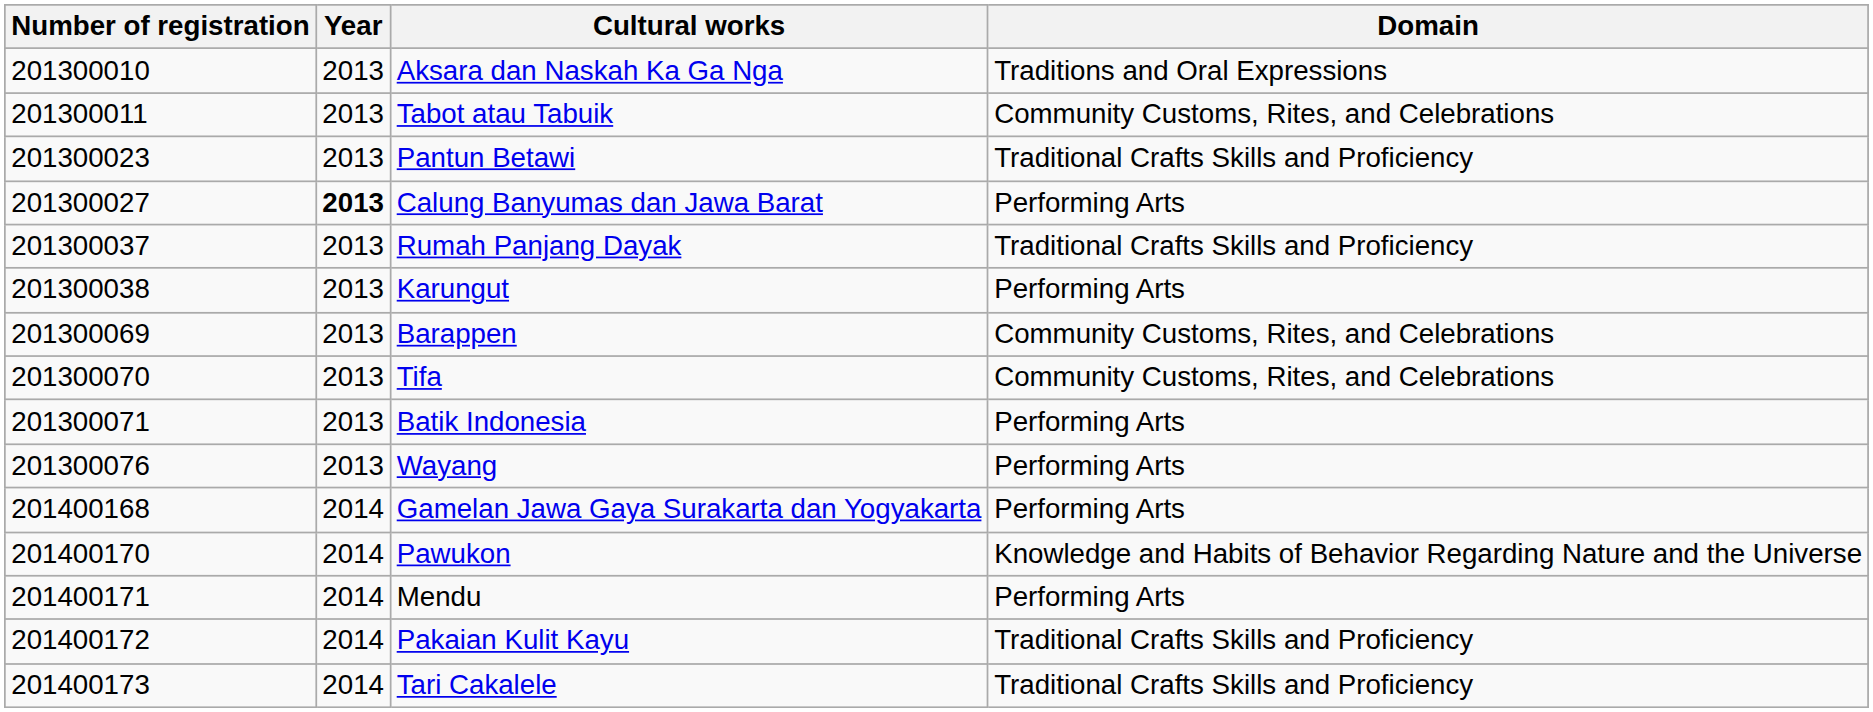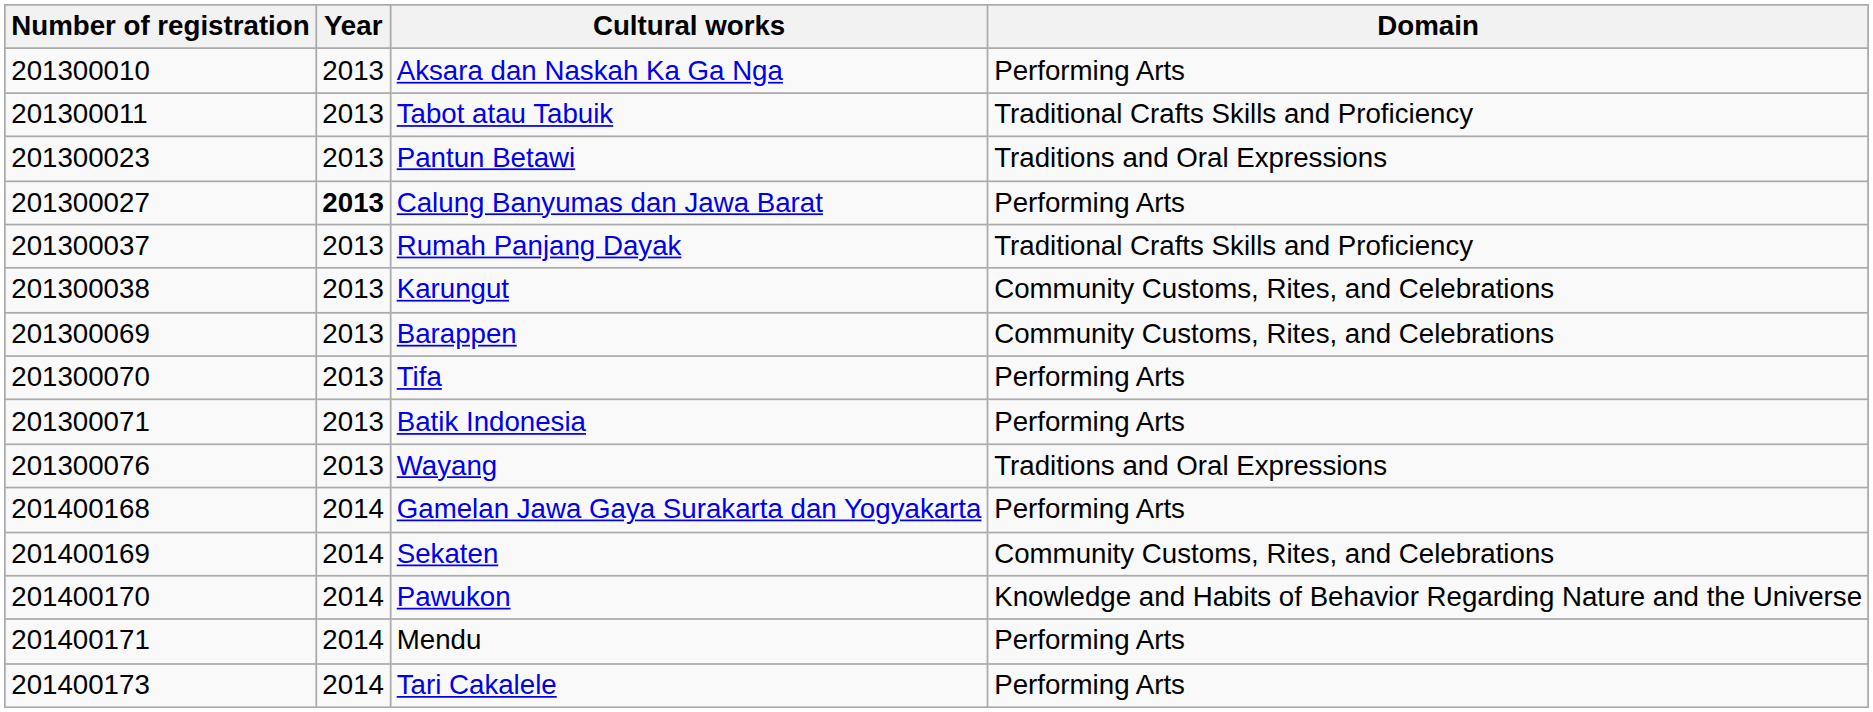 <table class = "wikitable sortable">
 <tr>
 <th>Number of registration</th>
 <th>Year</th>
 <th>Cultural works</th>
 <th>Domain</th>
 </tr>
 <tr>
 <td>201300010</td>
 <td>2013</td>
 <td><a href='#'>Aksara dan Naskah Ka Ga Nga</a></td>
-<td>Traditions and Oral Expressions</td>
+<td>Performing Arts</td>
 </tr>
 <tr>
 <td>201300011</td>
 <td>2013</td>
 <td><a href='#'>Tabot atau Tabuik</a></td>
-<td>Community Customs, Rites, and Celebrations</td>
+<td>Traditional Crafts Skills and Proficiency</td>
 </tr>
 <tr>
 <td>201300023</td>
 <td>2013</td>
 <td><a href='#'>Pantun Betawi</a></td>
-<td>Traditional Crafts Skills and Proficiency</td>
+<td>Traditions and Oral Expressions</td>
 </tr>
 <tr>
 <td>201300027</td>
 <td><strong>2013</strong></td>
 <td><a href='#'>Calung Banyumas dan Jawa Barat</a></td>
 <td>Performing Arts</td>
 </tr>
 <tr>
 <td>201300037</td>
 <td>2013</td>
 <td><a href='#'>Rumah Panjang Dayak</a></td>
 <td>Traditional Crafts Skills and Proficiency</td>
 </tr>
 <tr>
 <td>201300038</td>
 <td>2013</td>
 <td><a href='#'>Karungut</a></td>
-<td>Performing Arts</td>
+<td>Community Customs, Rites, and Celebrations</td>
 </tr>
 <tr>
 <td>201300069</td>
 <td>2013</td>
 <td><a href='#'>Barappen</a></td>
 <td>Community Customs, Rites, and Celebrations</td>
 </tr>
 <tr>
 <td>201300070</td>
 <td>2013</td>
 <td><a href='#'>Tifa</a></td>
-<td>Community Customs, Rites, and Celebrations</td>
+<td>Performing Arts</td>
 </tr>
 <tr>
 <td>201300071</td>
 <td>2013</td>
 <td><a href='#'>Batik Indonesia</a></td>
 <td>Performing Arts</td>
 </tr>
 <tr>
 <td>201300076</td>
 <td>2013</td>
 <td><a href='#'>Wayang</a></td>
-<td>Performing Arts</td>
+<td>Traditions and Oral Expressions</td>
 </tr>
 <tr>
 <td>201400168</td>
 <td>2014</td>
 <td><a href='#'>Gamelan Jawa Gaya Surakarta dan Yogyakarta</a></td>
 <td>Performing Arts</td>
+</tr>
+<tr>
+<td>201400169</td>
+<td>2014</td>
+<td><a href='#'>Sekaten</a></td>
+<td>Community Customs, Rites, and Celebrations</td>
 </tr>
 <tr>
 <td>201400170</td>
 <td>2014</td>
 <td><a href='#'>Pawukon</a></td>
 <td>Knowledge and Habits of Behavior Regarding Nature and the Universe</td>
 </tr>
 <tr>
 <td>201400171</td>
 <td>2014</td>
 <td>Mendu</td>
 <td>Performing Arts</td>
 </tr>
 <tr>
-<td>201400172</td>
-<td>2014</td>
-<td><a href='#'>Pakaian Kulit Kayu</a></td>
-<td>Traditional Crafts Skills and Proficiency</td>
-</tr>
-<tr>
 <td>201400173</td>
 <td>2014</td>
 <td><a href='#'>Tari Cakalele</a></td>
-<td>Traditional Crafts Skills and Proficiency</td>
+<td>Performing Arts</td>
 </tr>
 </table>
